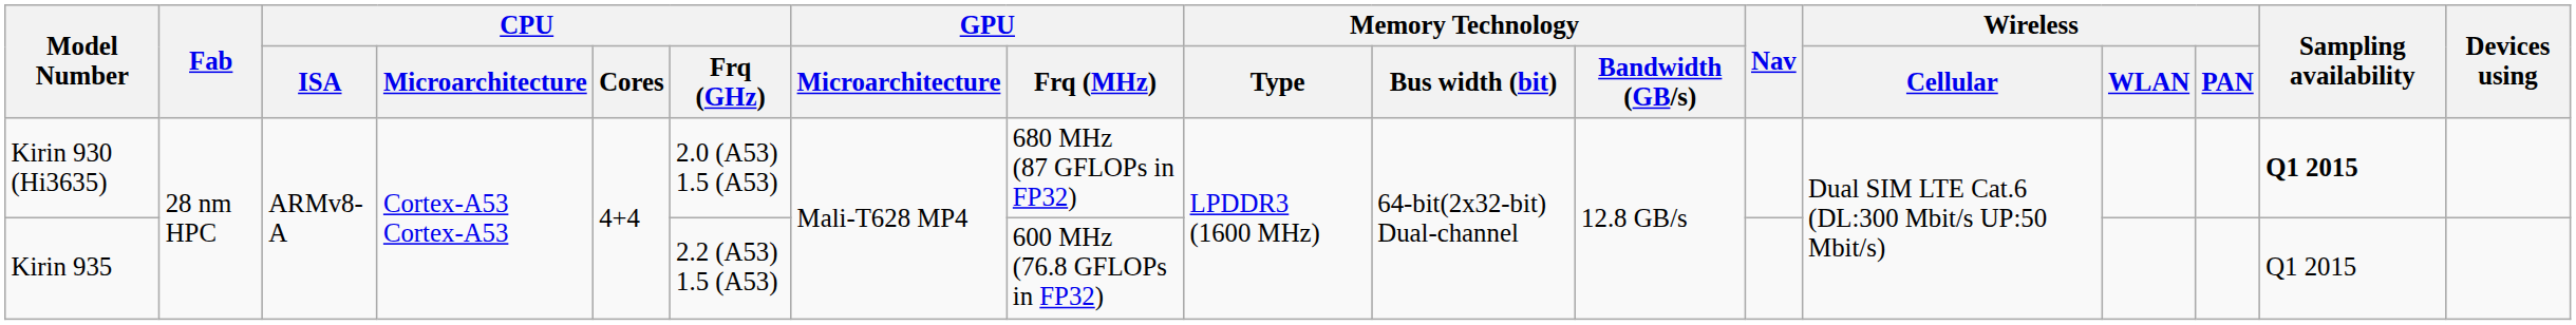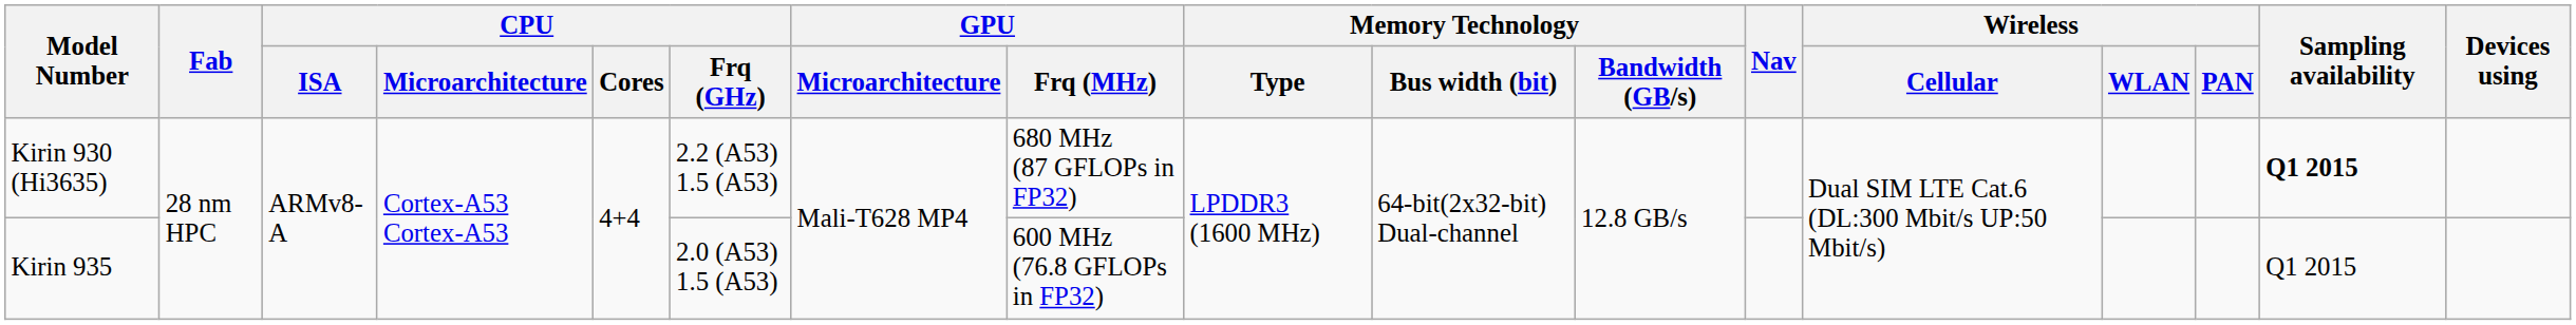 <table class="wikitable">
 <tr>
 <th rowspan="2">Model Number</th>
 <th rowspan="2"><a href='#'>Fab</a></th>
 <th colspan="4"><a href='#'>CPU</a></th>
 <th colspan="2"><a href='#'>GPU</a></th>
 <th colspan="3">Memory Technology</th>
 <th rowspan="2"><a href='#'>Nav</a></th>
 <th colspan="3">Wireless</th>
 <th rowspan="2">Sampling availability</th>
 <th rowspan="2">Devices using</th>
 </tr>
 <tr>
 <th><a href='#'>ISA</a></th>
 <th><a href='#'>Microarchitecture</a></th>
 <th>Cores</th>
 <th>Frq (<a href='#'>GHz</a>)</th>
 <th><a href='#'>Microarchitecture</a></th>
 <th>Frq (<a href='#'>MHz</a>)</th>
 <th>Type</th>
 <th>Bus width (<a href='#'>bit</a>)</th>
 <th><a href='#'>Bandwidth</a> (<a href='#'>GB</a>/s)</th>
 <th><a href='#'>Cellular</a></th>
 <th><a href='#'>WLAN</a></th>
 <th><a href='#'>PAN</a></th>
 </tr>
 <tr>
 <td>Kirin 930 (Hi3635)</td>
 <td rowspan="2">28 nm HPC</td>
 <td rowspan="2">ARMv8-A</td>
 <td rowspan="2"><a href='#'>Cortex-A53</a><br><a href='#'>Cortex-A53</a></td>
 <td rowspan="2">4+4</td>
-<td>2.0 (A53)<br>1.5 (A53)</td>
+<td>2.2 (A53)<br>1.5 (A53)</td>
 <td rowspan="2">Mali-T628 MP4</td>
 <td>680 MHz<br>(87 GFLOPs in <a href='#'>FP32</a>)</td>
 <td rowspan="2"><a href='#'>LPDDR3</a> (1600 MHz)</td>
 <td rowspan="2">64-bit(2x32-bit) Dual-channel</td>
 <td rowspan="2">12.8 GB/s</td>
 <td></td>
 <td rowspan="2">Dual SIM LTE Cat.6 (DL:300 Mbit/s UP:50 Mbit/s)</td>
 <td></td>
 <td></td>
 <td><strong>Q1 2015</strong></td>
 <td></td>
 </tr>
 <tr>
 <td>Kirin 935</td>
-<td>2.2 (A53)<br>1.5 (A53)</td>
+<td>2.0 (A53)<br>1.5 (A53)</td>
 <td>600 MHz<br>(76.8 GFLOPs in <a href='#'>FP32</a>)</td>
 <td></td>
 <td></td>
 <td></td>
 <td>Q1 2015</td>
 <td></td>
 </tr>
 </table>
